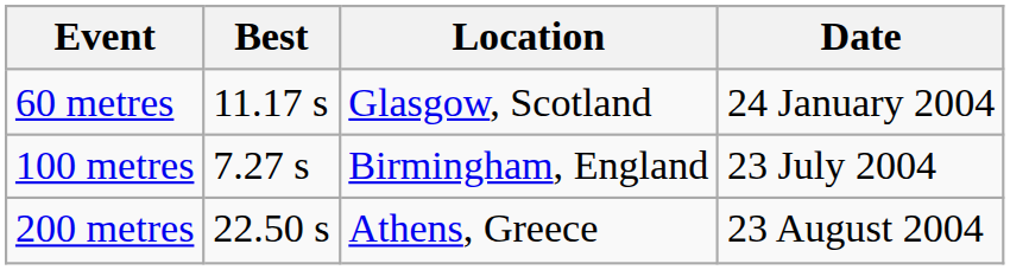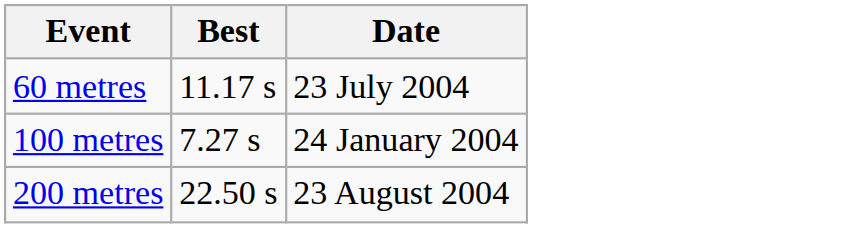 <table class="wikitable">
 <tr>
 <th>Event</th>
 <th>Best</th>
-<th>Location</th>
 <th>Date</th>
 </tr>
 <tr>
 <td><a href='#'>60 metres</a></td>
 <td>11.17 s</td>
-<td><a href='#'>Glasgow</a>, Scotland</td>
-<td>24 January 2004</td>
+<td>23 July 2004</td>
 </tr>
 <tr>
 <td><a href='#'>100 metres</a></td>
 <td>7.27 s</td>
-<td><a href='#'>Birmingham</a>, England</td>
-<td>23 July 2004</td>
+<td>24 January 2004</td>
 </tr>
 <tr>
 <td><a href='#'>200 metres</a></td>
 <td>22.50 s</td>
-<td><a href='#'>Athens</a>, Greece</td>
 <td>23 August 2004</td>
 </tr>
 </table>
